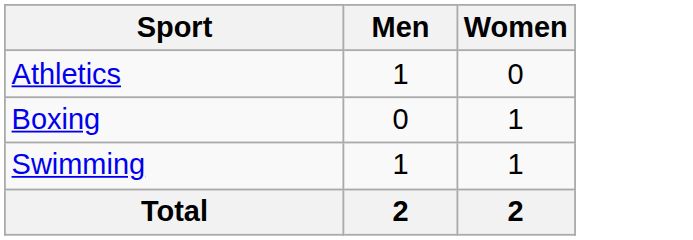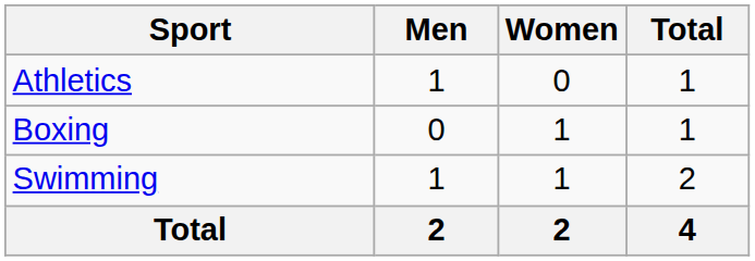 <table class="wikitable sortable" style="text-align:center;">
 <tr>
 <th width=180>Sport</th>
 <th width=55>Men</th>
 <th width=55>Women</th>
+<th width=55>Total</th>
 </tr>
 <tr>
 <td align=left><a href='#'>Athletics</a></td>
 <td>1</td>
 <td>0</td>
+<td>1</td>
 </tr>
 <tr>
 <td align=left><a href='#'>Boxing</a></td>
 <td>0</td>
+<td>1</td>
 <td>1</td>
 </tr>
 <tr>
 <td align=left><a href='#'>Swimming</a></td>
 <td>1</td>
 <td>1</td>
+<td>2</td>
 </tr>
 <tr>
 <th>Total</th>
 <th>2</th>
 <th>2</th>
+<th>4</th>
 </tr>
 </table>
